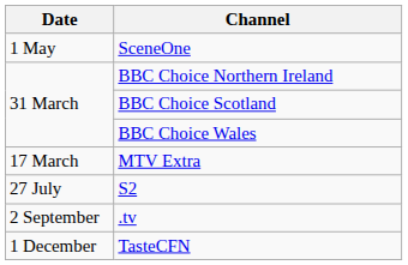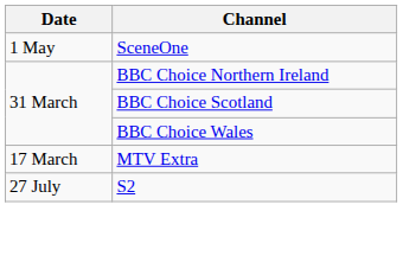 <table class="wikitable">
 <tr>
 <th width=90>Date</th>
 <th width=250>Channel</th>
 </tr>
 <tr>
 <td>1 May</td>
 <td><a href='#'>SceneOne</a></td>
 </tr>
 <tr>
 <td rowspan=3>31 March</td>
 <td><a href='#'>BBC Choice Northern Ireland</a></td>
 </tr>
 <tr>
 <td><a href='#'>BBC Choice Scotland</a></td>
 </tr>
 <tr>
 <td><a href='#'>BBC Choice Wales</a></td>
 </tr>
 <tr>
 <td>17 March</td>
 <td><a href='#'>MTV Extra</a></td>
 </tr>
 <tr>
 <td>27 July</td>
 <td><a href='#'>S2</a></td>
 </tr>
-<tr>
-<td>2 September</td>
-<td><a href='#'>.tv</a></td>
-</tr>
-<tr>
-<td>1 December</td>
-<td><a href='#'>TasteCFN</a></td>
-</tr>
 </table>
